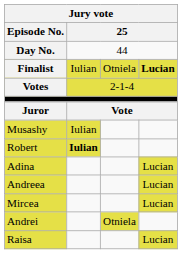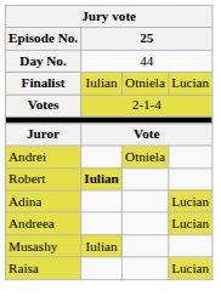 <table class="wikitable" style="text-align:center;font-size:85%;white-space:nowrap">
 <tr>
 <th colspan="4">Jury vote</th>
 </tr>
 <tr>
 <th>Episode No.</th>
 <th colspan="3">25</th>
 </tr>
 <tr>
 <th>Day No.</th>
 <td colspan="3">44</td>
 </tr>
 <tr bgcolor="#E5E047">
 <th>Finalist</th>
 <td>Iulian</td>
 <td>Otniela</td>
-<td><strong>Lucian</strong></td>
+<td>Lucian</td>
 </tr>
 <tr bgcolor="#E5E047">
 <th>Votes</th>
 <td colspan="3">2-1-4</td>
 </tr>
 <tr bgcolor="black">
 <td colspan="4"></td>
 </tr>
 <tr>
 <th>Juror</th>
 <th colspan="3">Vote</th>
 </tr>
 <tr>
-<td bgcolor="#E5E047" align="left">Musashy</td>
-<td bgcolor="#E5E047">Iulian</td>
+<td bgcolor="#E5E047" align="left">Andrei</td>
 <td></td>
+<td bgcolor="#E5E047">Otniela</td>
 <td></td>
 </tr>
 <tr>
 <td bgcolor="#E5E047" align="left">Robert</td>
 <td bgcolor="#E5E047"><strong>Iulian</strong></td>
 <td></td>
 <td></td>
 </tr>
 <tr>
 <td bgcolor="#E5E047" align="left">Adina</td>
 <td></td>
 <td></td>
 <td bgcolor="#E5E047">Lucian</td>
 </tr>
 <tr>
 <td bgcolor="#E5E047" align="left">Andreea</td>
 <td></td>
 <td></td>
 <td bgcolor="#E5E047">Lucian</td>
 </tr>
 <tr>
-<td bgcolor="#E5E047" align="left">Mircea</td>
+<td bgcolor="#E5E047" align="left">Musashy</td>
+<td bgcolor="#E5E047">Iulian</td>
 <td></td>
-<td></td>
-<td bgcolor="#E5E047">Lucian</td>
-</tr>
-<tr>
-<td bgcolor="#E5E047" align="left">Andrei</td>
-<td></td>
-<td bgcolor="#E5E047">Otniela</td>
 <td></td>
 </tr>
 <tr>
 <td bgcolor="#E5E047" align="left">Raisa</td>
 <td></td>
 <td></td>
 <td bgcolor="#E5E047">Lucian</td>
 </tr>
 </table>
